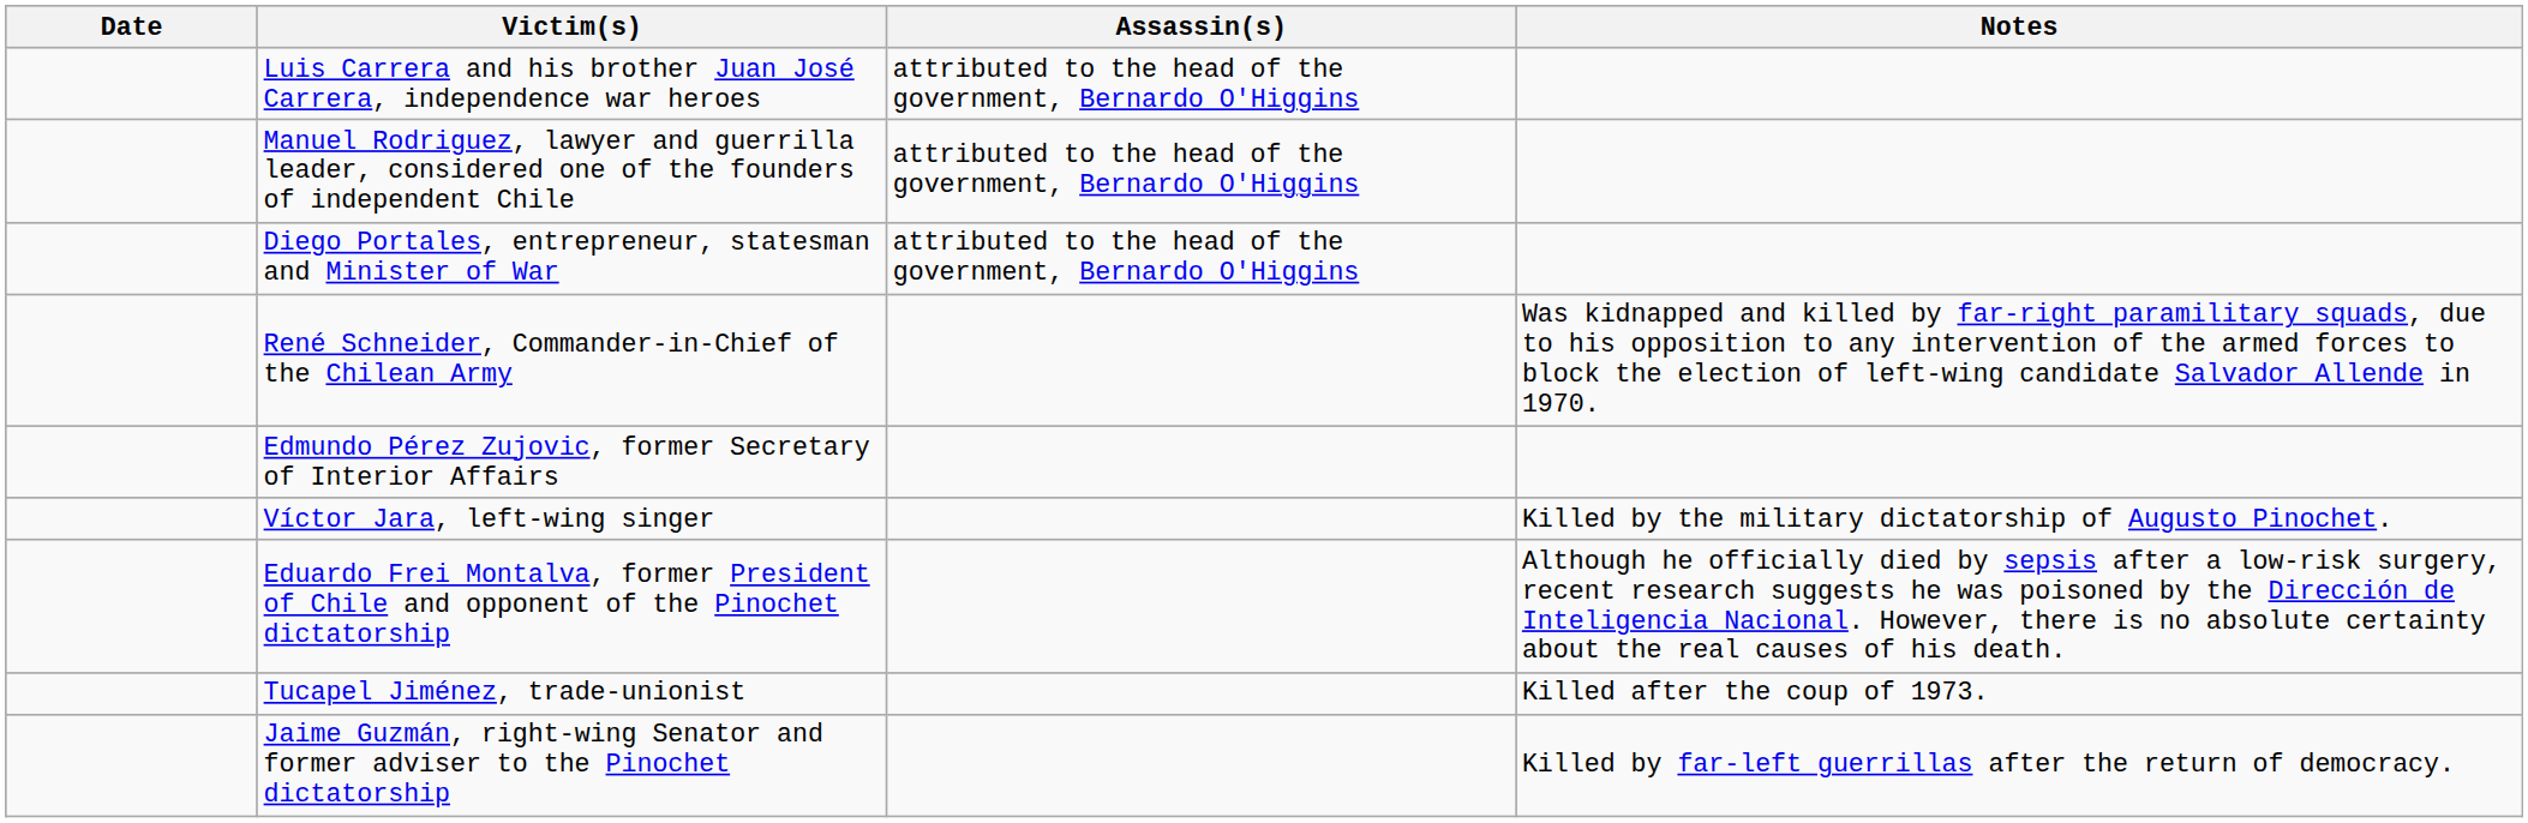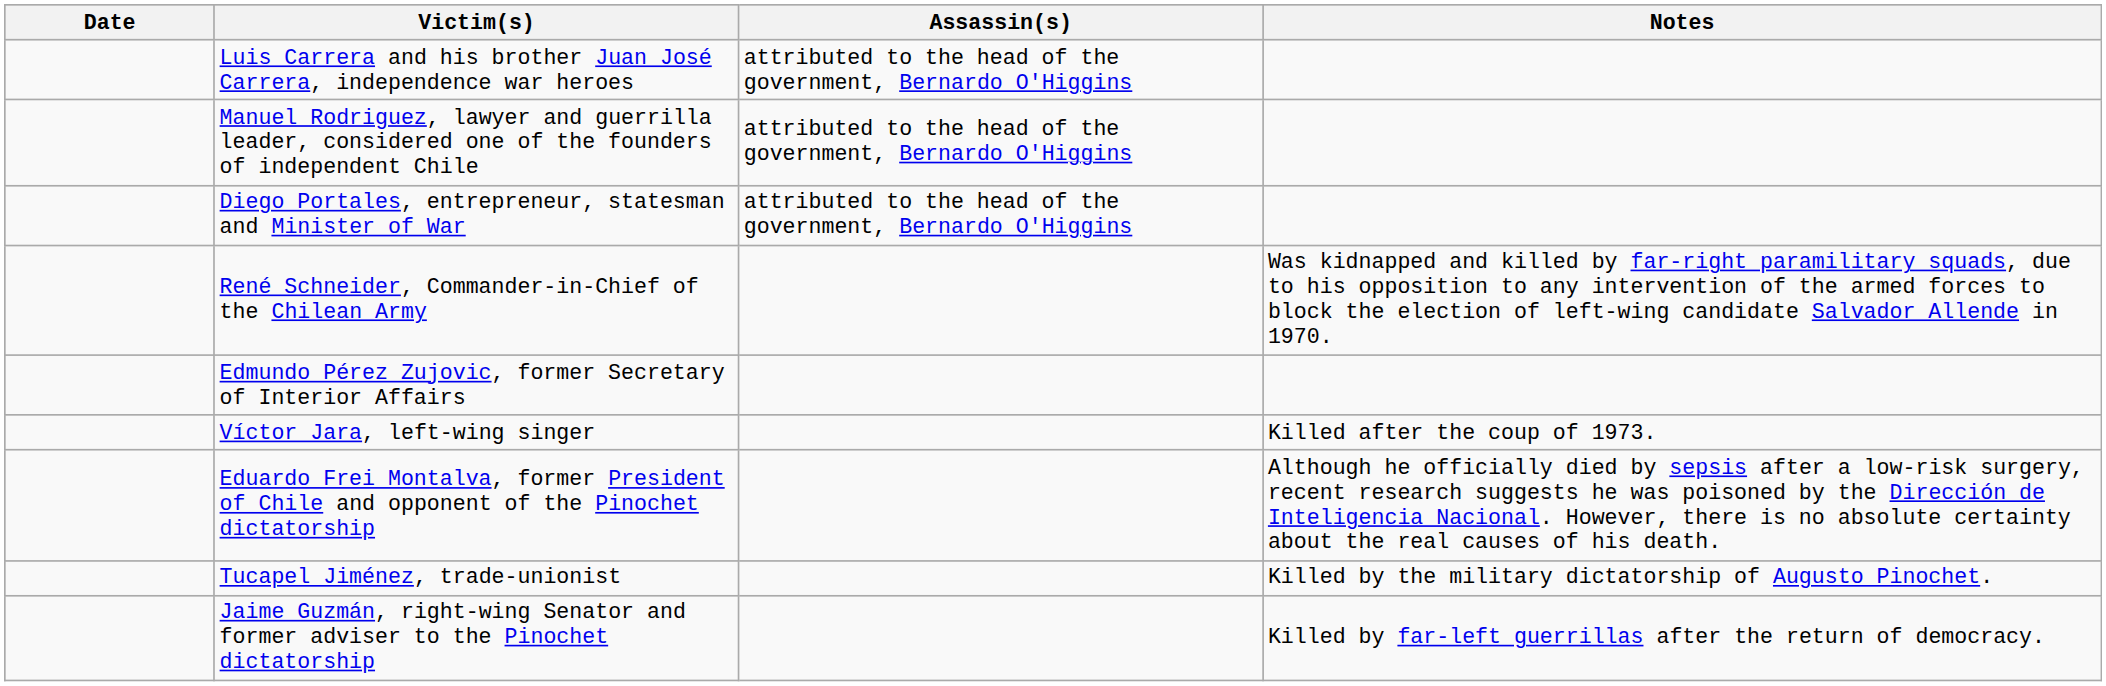 <table class="wikitable sortable sticky-header" style="width:100%">
 <tr>
 <th style="width:10%">Date</th>
 <th style="width:25%">Victim(s)</th>
 <th style="width:25%">Assassin(s)</th>
 <th style="width:40%">Notes</th>
 </tr>
 <tr>
 <td></td>
 <td><a href='#'>Luis Carrera</a> and his brother <a href='#'>Juan José Carrera</a>, independence war heroes</td>
 <td>attributed to the head of the government, <a href='#'>Bernardo O'Higgins</a></td>
 <td></td>
 </tr>
 <tr>
 <td></td>
 <td><a href='#'>Manuel Rodriguez</a>, lawyer and guerrilla leader, considered one of the founders of independent Chile</td>
 <td>attributed to the head of the government, <a href='#'>Bernardo O'Higgins</a></td>
 <td></td>
 </tr>
 <tr>
 <td></td>
 <td><a href='#'>Diego Portales</a>, entrepreneur, statesman and <a href='#'>Minister of War</a></td>
 <td>attributed to the head of the government, <a href='#'>Bernardo O'Higgins</a></td>
 <td></td>
 </tr>
 <tr>
 <td></td>
 <td><a href='#'>René Schneider</a>, Commander-in-Chief of the <a href='#'>Chilean Army</a></td>
 <td></td>
 <td>Was kidnapped and killed by <a href='#'>far-right paramilitary squads</a>, due to his opposition to any intervention of the armed forces to block the election of left-wing candidate <a href='#'>Salvador Allende</a> in 1970.</td>
 </tr>
 <tr>
 <td></td>
 <td><a href='#'>Edmundo Pérez Zujovic</a>, former Secretary of Interior Affairs</td>
 <td></td>
 <td></td>
 </tr>
 <tr>
 <td></td>
 <td><a href='#'>Víctor Jara</a>, left-wing singer</td>
 <td></td>
-<td>Killed by the military dictatorship of <a href='#'>Augusto Pinochet</a>.</td>
+<td>Killed after the coup of 1973.</td>
 </tr>
 <tr>
 <td></td>
 <td><a href='#'>Eduardo Frei Montalva</a>, former <a href='#'>President of Chile</a> and opponent of the <a href='#'>Pinochet dictatorship</a></td>
 <td></td>
 <td>Although he officially died by <a href='#'>sepsis</a> after a low-risk surgery, recent research suggests he was poisoned by the <a href='#'>Dirección de Inteligencia Nacional</a>. However, there is no absolute certainty about the real causes of his death.</td>
 </tr>
 <tr>
 <td></td>
 <td><a href='#'>Tucapel Jiménez</a>, trade-unionist</td>
 <td></td>
-<td>Killed after the coup of 1973.</td>
+<td>Killed by the military dictatorship of <a href='#'>Augusto Pinochet</a>.</td>
 </tr>
 <tr>
 <td></td>
 <td><a href='#'>Jaime Guzmán</a>, right-wing Senator and former adviser to the <a href='#'>Pinochet dictatorship</a></td>
 <td></td>
 <td>Killed by <a href='#'>far-left guerrillas</a> after the return of democracy.</td>
 </tr>
 </table>
